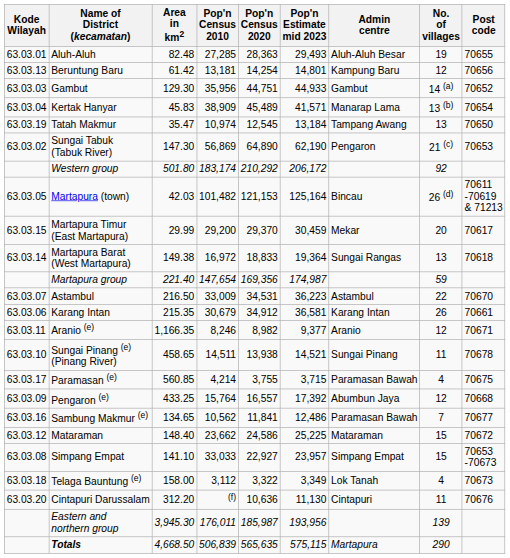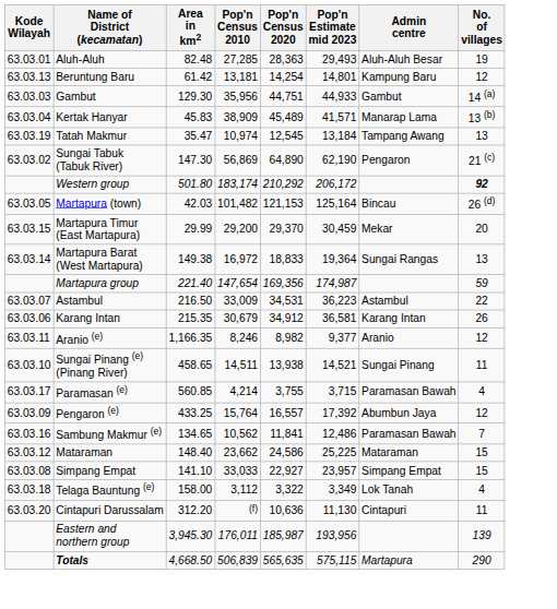 <table class="sortable wikitable">
 <tr>
 <th>Kode <br>Wilayah</th>
 <th>Name of<br>District<br>(<em>kecamatan</em>)</th>
 <th>Area <br> in<br>km<sup>2</sup></th>
 <th>Pop'n<br>Census<br>2010</th>
 <th>Pop'n<br>Census<br>2020</th>
 <th>Pop'n<br>Estimate<br> mid 2023</th>
 <th>Admin<br>centre</th>
 <th>No.<br> of<br>villages</th>
-<th>Post<br>code</th>
 </tr>
 <tr>
 <td>63.03.01</td>
 <td>Aluh-Aluh</td>
 <td align="right">82.48</td>
 <td align="right">27,285</td>
 <td align="right">28,363</td>
 <td align="right">29,493</td>
 <td>Aluh-Aluh Besar</td>
 <td align="center">19</td>
-<td>70655</td>
 </tr>
 <tr>
 <td>63.03.13</td>
 <td>Beruntung Baru</td>
 <td align="right">61.42</td>
 <td align="right">13,181</td>
 <td align="right">14,254</td>
 <td align="right">14,801</td>
 <td>Kampung Baru</td>
 <td align="center">12</td>
-<td>70656</td>
 </tr>
 <tr>
 <td>63.03.03</td>
 <td>Gambut</td>
 <td align="right">129.30</td>
 <td align="right">35,956</td>
 <td align="right">44,751</td>
 <td align="right">44,933</td>
 <td>Gambut</td>
 <td align="center">14 <sup>(a)</sup></td>
-<td>70652</td>
 </tr>
 <tr>
 <td>63.03.04</td>
 <td>Kertak Hanyar</td>
 <td align="right">45.83</td>
 <td align="right">38,909</td>
 <td align="right">45,489</td>
 <td align="right">41,571</td>
 <td>Manarap Lama</td>
 <td align="center">13 <sup>(b)</sup></td>
-<td>70654</td>
 </tr>
 <tr>
 <td>63.03.19</td>
 <td>Tatah Makmur</td>
 <td align="right">35.47</td>
 <td align="right">10,974</td>
 <td align="right">12,545</td>
 <td align="right">13,184</td>
 <td>Tampang Awang</td>
 <td align="center">13</td>
-<td>70650</td>
 </tr>
 <tr>
 <td>63.03.02</td>
 <td>Sungai Tabuk <br>(Tabuk River)</td>
 <td align="right">147.30</td>
 <td align="right">56,869</td>
 <td align="right">64,890</td>
 <td align="right">62,190</td>
 <td>Pengaron</td>
 <td align="center">21 <sup>(c)</sup></td>
-<td>70653</td>
 </tr>
 <tr>
 <td></td>
 <td><em>Western group</em></td>
 <td align="right"><em>501.80</em></td>
 <td align="right"><em>183,174</em></td>
 <td align="right"><em>210,292</em></td>
 <td align="right"><em>206,172</em></td>
 <td></td>
-<td align="center"><em>92</em></td>
-<td></td>
+<td align="center"><strong><em>92</em></strong></td>
 </tr>
 <tr>
 <td>63.03.05</td>
 <td><a href='#'>Martapura</a> (town)</td>
 <td align="right">42.03</td>
 <td align="right">101,482</td>
 <td align="right">121,153</td>
 <td align="right">125,164</td>
 <td>Bincau</td>
 <td align="center">26 <sup>(d)</sup></td>
-<td>70611<br>-70619<br>& 71213</td>
 </tr>
 <tr>
 <td>63.03.15</td>
 <td>Martapura Timur <br>(East Martapura)</td>
 <td align="right">29.99</td>
 <td align="right">29,200</td>
 <td align="right">29,370</td>
 <td align="right">30,459</td>
 <td>Mekar</td>
 <td align="center">20</td>
-<td>70617</td>
 </tr>
 <tr>
 <td>63.03.14</td>
 <td>Martapura Barat <br>(West Martapura)</td>
 <td align="right">149.38</td>
 <td align="right">16,972</td>
 <td align="right">18,833</td>
 <td align="right">19,364</td>
 <td>Sungai Rangas</td>
 <td align="center">13</td>
-<td>70618</td>
 </tr>
 <tr>
 <td></td>
 <td><em>Martapura group</em></td>
 <td align="right"><em>221.40</em></td>
 <td align="right"><em>147,654</em></td>
 <td align="right"><em>169,356</em></td>
 <td align="right"><em>174,987</em></td>
 <td></td>
 <td align="center"><em>59</em></td>
-<td></td>
 </tr>
 <tr>
 <td>63.03.07</td>
 <td>Astambul</td>
 <td align="right">216.50</td>
 <td align="right">33,009</td>
 <td align="right">34,531</td>
 <td align="right">36,223</td>
 <td>Astambul</td>
 <td align="center">22</td>
-<td>70670</td>
 </tr>
 <tr>
 <td>63.03.06</td>
 <td>Karang Intan</td>
 <td align="right">215.35</td>
 <td align="right">30,679</td>
 <td align="right">34,912</td>
 <td align="right">36,581</td>
 <td>Karang Intan</td>
 <td align="center">26</td>
-<td>70661</td>
 </tr>
 <tr>
 <td>63.03.11</td>
 <td>Aranio <sup>(e)</sup></td>
 <td align="right">1,166.35</td>
 <td align="right">8,246</td>
 <td align="right">8,982</td>
 <td align="right">9,377</td>
 <td>Aranio</td>
 <td align="center">12</td>
-<td>70671</td>
 </tr>
 <tr>
 <td>63.03.10</td>
 <td>Sungai Pinang <sup>(e)</sup> <br>(Pinang River)</td>
 <td align="right">458.65</td>
 <td align="right">14,511</td>
 <td align="right">13,938</td>
 <td align="right">14,521</td>
 <td>Sungai Pinang</td>
 <td align="center">11</td>
-<td>70678</td>
 </tr>
 <tr>
 <td>63.03.17</td>
 <td>Paramasan <sup>(e)</sup></td>
 <td align="right">560.85</td>
 <td align="right">4,214</td>
 <td align="right">3,755</td>
 <td align="right">3,715</td>
 <td>Paramasan Bawah</td>
 <td align="center">4</td>
-<td>70675</td>
 </tr>
 <tr>
 <td>63.03.09</td>
 <td>Pengaron <sup>(e)</sup></td>
 <td align="right">433.25</td>
 <td align="right">15,764</td>
 <td align="right">16,557</td>
 <td align="right">17,392</td>
 <td>Abumbun Jaya</td>
 <td align="center">12</td>
-<td>70668</td>
 </tr>
 <tr>
 <td>63.03.16</td>
 <td>Sambung Makmur <sup>(e)</sup></td>
 <td align="right">134.65</td>
 <td align="right">10,562</td>
 <td align="right">11,841</td>
 <td align="right">12,486</td>
 <td>Paramasan Bawah</td>
 <td align="center">7</td>
-<td>70677</td>
 </tr>
 <tr>
 <td>63.03.12</td>
 <td>Mataraman</td>
 <td align="right">148.40</td>
 <td align="right">23,662</td>
 <td align="right">24,586</td>
 <td align="right">25,225</td>
 <td>Mataraman</td>
 <td align="center">15</td>
-<td>70672</td>
 </tr>
 <tr>
 <td>63.03.08</td>
 <td>Simpang Empat</td>
 <td align="right">141.10</td>
 <td align="right">33,033</td>
 <td align="right">22,927</td>
 <td align="right">23,957</td>
 <td>Simpang Empat</td>
 <td align="center">15</td>
-<td>70653<br>-70673</td>
 </tr>
 <tr>
 <td>63.03.18</td>
 <td>Telaga Bauntung <sup>(e)</sup></td>
 <td align="right">158.00</td>
 <td align="right">3,112</td>
 <td align="right">3,322</td>
 <td align="right">3,349</td>
 <td>Lok Tanah</td>
 <td align="center">4</td>
-<td>70673</td>
 </tr>
 <tr>
 <td>63.03.20</td>
 <td>Cintapuri Darussalam</td>
 <td align="right">312.20</td>
 <td align="right"><sup>(f)</sup></td>
 <td align="right">10,636</td>
 <td align="right">11,130</td>
 <td>Cintapuri</td>
 <td align="center">11</td>
-<td>70676</td>
 </tr>
 <tr>
 <td></td>
 <td><em>Eastern and <br>northern group</em></td>
 <td align="right"><em>3,945.30</em></td>
 <td align="right"><em>176,011</em></td>
 <td align="right"><em>185,987</em></td>
 <td align="right"><em>193,956</em></td>
 <td></td>
 <td align="center"><em>139</em></td>
-<td></td>
 </tr>
 <tr>
 <td></td>
 <td><strong><em>Totals</em></strong></td>
 <td align="right"><em>4,668.50</em></td>
 <td align="right"><em>506,839</em></td>
 <td align="right"><em>565,635</em></td>
 <td align="right"><em>575,115</em></td>
 <td><em>Martapura</em></td>
 <td align="center"><em>290</em></td>
-<td></td>
 </tr>
 </table>
